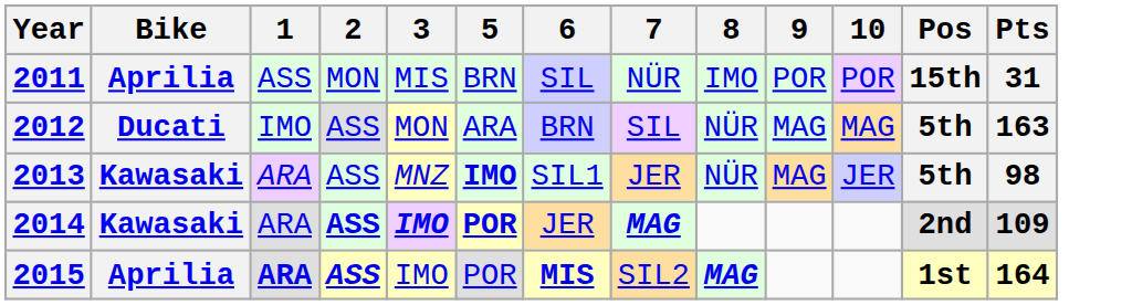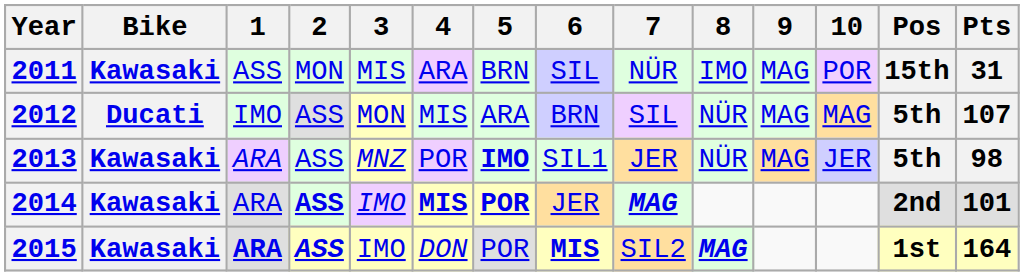 <table class="wikitable" style="text-align:center;">
 <tr>
 <th>Year</th>
 <th>Bike</th>
 <th>1</th>
 <th>2</th>
 <th>3</th>
+<th>4</th>
 <th>5</th>
 <th>6</th>
 <th>7</th>
 <th>8</th>
 <th>9</th>
 <th>10</th>
 <th>Pos</th>
 <th>Pts</th>
 </tr>
 <tr>
 <th><a href='#'>2011</a></th>
-<th><a href='#'>Aprilia</a></th>
+<th><a href='#'>Kawasaki</a></th>
 <td style="background:#dfffdf;"><a href='#'>ASS</a><br></td>
 <td style="background:#dfffdf;"><a href='#'>MON</a><br></td>
 <td style="background:#dfffdf;"><a href='#'>MIS</a><br></td>
+<td style="background:#efcfff;"><a href='#'>ARA</a><br></td>
 <td style="background:#dfffdf;"><a href='#'>BRN</a><br></td>
 <td style="background:#cfcfff;"><a href='#'>SIL</a><br></td>
 <td style="background:#dfffdf;"><a href='#'>NÜR</a><br></td>
 <td style="background:#dfffdf;"><a href='#'>IMO</a><br></td>
-<td style="background:#dfffdf;"><a href='#'>POR</a><br></td>
+<td style="background:#dfffdf;"><a href='#'>MAG</a><br></td>
 <td style="background:#efcfff;"><a href='#'>POR</a><br></td>
 <th>15th</th>
 <th>31</th>
 </tr>
 <tr>
 <th><a href='#'>2012</a></th>
 <th><a href='#'>Ducati</a></th>
 <td style="background:#dfffdf;"><a href='#'>IMO</a><br></td>
 <td style="background:#dfdfdf;"><a href='#'>ASS</a><br></td>
 <td style="background:#ffffbf;"><a href='#'>MON</a><br></td>
+<td style="background:#dfffdf;"><a href='#'>MIS</a><br></td>
 <td style="background:#dfffdf;"><a href='#'>ARA</a><br></td>
 <td style="background:#cfcfff;"><a href='#'>BRN</a><br></td>
 <td style="background:#efcfff;"><a href='#'>SIL</a><br></td>
 <td style="background:#dfffdf;"><a href='#'>NÜR</a><br></td>
 <td style="background:#dfffdf;"><a href='#'>MAG</a><br></td>
 <td style="background:#ffdf9f;"><a href='#'>MAG</a><br></td>
 <th>5th</th>
-<th>163</th>
+<th>107</th>
 </tr>
 <tr>
 <th><a href='#'>2013</a></th>
 <th><a href='#'>Kawasaki</a></th>
 <td style="background:#efcfff;"><em><a href='#'>ARA</a></em><br></td>
 <td style="background:#dfffdf;"><a href='#'>ASS</a><br></td>
 <td style="background:#ffffbf;"><em><a href='#'>MNZ</a></em><br></td>
+<td style="background:#efcfff;"><a href='#'>POR</a><br></td>
 <td style="background:#dfffdf;"><strong><a href='#'>IMO</a><br></strong></td>
 <td style="background:#dfffdf;"><a href='#'>SIL1</a><br></td>
 <td style="background:#ffdf9f;"><a href='#'>JER</a><br></td>
 <td style="background:#dfffdf;"><a href='#'>NÜR</a><br></td>
 <td style="background:#ffdf9f;"><a href='#'>MAG</a><br></td>
 <td style="background:#cfcfff;"><a href='#'>JER</a><br></td>
 <th>5th</th>
 <th>98</th>
 </tr>
 <tr>
 <th><a href='#'>2014</a></th>
 <th><a href='#'>Kawasaki</a></th>
 <td style="background:#dfdfdf;"><a href='#'>ARA</a><br></td>
 <td style="background:#dfffdf;"><strong><a href='#'>ASS</a></strong><br></td>
-<td style="background:#efcfff;"><strong><em><a href='#'>IMO</a></em><br></strong></td>
+<td style="background:#efcfff;"><em><a href='#'>IMO</a></em><br></td>
+<td style="background:#ffffbf;"><strong><a href='#'>MIS</a></strong><br></td>
 <td style="background:#ffffbf;"><strong><a href='#'>POR</a></strong><br></td>
 <td style="background:#ffdf9f;"><a href='#'>JER</a><br></td>
 <td style="background:#dfffdf;"><strong><em><a href='#'>MAG</a></em></strong><br></td>
 <td></td>
 <td></td>
 <td></td>
 <th style="background:#dfdfdf;">2nd</th>
-<th style="background:#dfdfdf;">109</th>
+<th style="background:#dfdfdf;">101</th>
 </tr>
 <tr>
 <th><a href='#'>2015</a></th>
-<th><a href='#'>Aprilia</a></th>
+<th><a href='#'>Kawasaki</a></th>
 <td style="background:#dfdfdf;"><strong><a href='#'>ARA</a></strong><br></td>
 <td style="background:#ffffbf;"><strong><em><a href='#'>ASS</a></em></strong><br></td>
 <td style="background:#ffffbf;"><a href='#'>IMO</a><br></td>
+<td style="background:#ffffbf;"><em><a href='#'>DON</a></em><br></td>
 <td style="background:#dfdfdf;"><a href='#'>POR</a><br></td>
 <td style="background:#ffffbf;"><strong><a href='#'>MIS</a></strong><br></td>
 <td style="background:#ffdf9f;"><a href='#'>SIL2</a><br></td>
 <td style="background:#dfffdf;"><strong><em><a href='#'>MAG</a></em></strong><br></td>
 <td></td>
 <td></td>
 <th style="background:#ffffbf;">1st</th>
 <th style="background:#ffffbf;">164</th>
 </tr>
 </table>
